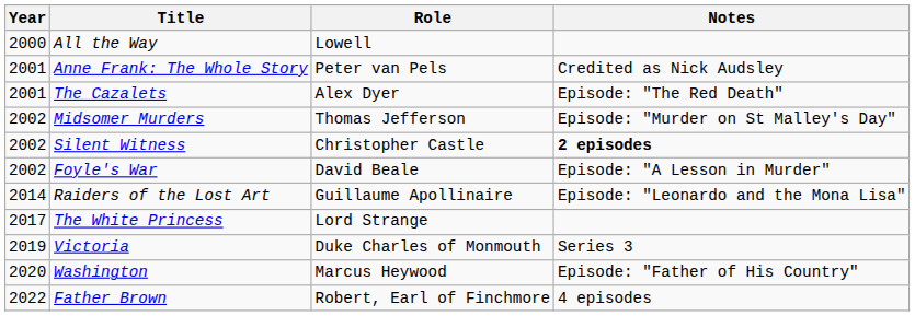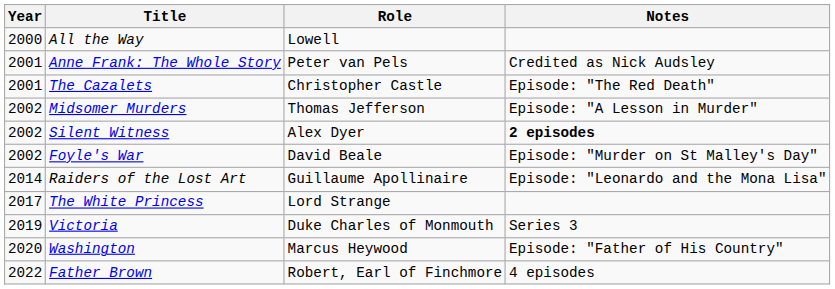 <table class="wikitable sortable">
 <tr>
 <th>Year</th>
 <th>Title</th>
 <th>Role</th>
 <th class="unsortable">Notes</th>
 </tr>
 <tr>
 <td>2000</td>
 <td><em>All the Way</em></td>
 <td>Lowell</td>
 <td></td>
 </tr>
 <tr>
 <td>2001</td>
 <td><em><a href='#'>Anne Frank: The Whole Story</a></em></td>
 <td>Peter van Pels</td>
 <td>Credited as Nick Audsley</td>
 </tr>
 <tr>
 <td>2001</td>
 <td><em><a href='#'>The Cazalets</a></em></td>
-<td>Alex Dyer</td>
+<td>Christopher Castle</td>
 <td>Episode: "The Red Death"</td>
 </tr>
 <tr>
 <td>2002</td>
 <td><em><a href='#'>Midsomer Murders</a></em></td>
 <td>Thomas Jefferson</td>
-<td>Episode: "Murder on St Malley's Day"</td>
+<td>Episode: "A Lesson in Murder"</td>
 </tr>
 <tr>
 <td>2002</td>
 <td><em><a href='#'>Silent Witness</a></em></td>
-<td>Christopher Castle</td>
+<td>Alex Dyer</td>
 <td><strong>2 episodes</strong></td>
 </tr>
 <tr>
 <td>2002</td>
 <td><em><a href='#'>Foyle's War</a></em></td>
 <td>David Beale</td>
-<td>Episode: "A Lesson in Murder"</td>
+<td>Episode: "Murder on St Malley's Day"</td>
 </tr>
 <tr>
 <td>2014</td>
 <td><em>Raiders of the Lost Art</em></td>
 <td>Guillaume Apollinaire</td>
 <td>Episode: "Leonardo and the Mona Lisa"</td>
 </tr>
 <tr>
 <td>2017</td>
 <td><em><a href='#'>The White Princess</a></em></td>
 <td>Lord Strange</td>
 <td></td>
 </tr>
 <tr>
 <td>2019</td>
 <td><em><a href='#'>Victoria</a></em></td>
 <td>Duke Charles of Monmouth</td>
 <td>Series 3</td>
 </tr>
 <tr>
 <td>2020</td>
 <td><em><a href='#'>Washington</a></em></td>
 <td>Marcus Heywood</td>
 <td>Episode: "Father of His Country"</td>
 </tr>
 <tr>
 <td>2022</td>
 <td><em><a href='#'>Father Brown</a></em></td>
 <td>Robert, Earl of Finchmore</td>
 <td>4 episodes</td>
 </tr>
 </table>
